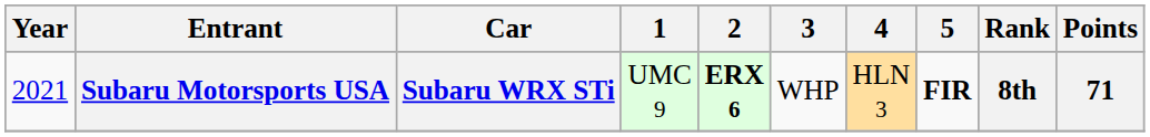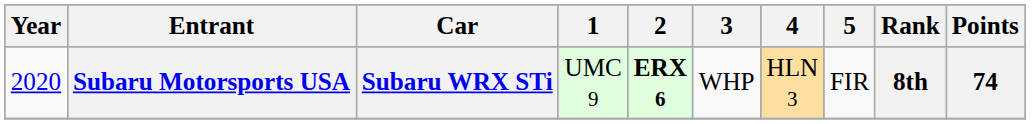 <table class="wikitable" style="text-align: center; font-size: 90%;">
 <tr>
 <th>Year</th>
 <th>Entrant</th>
 <th>Car</th>
 <th>1</th>
 <th>2</th>
 <th>3</th>
 <th>4</th>
 <th>5</th>
 <th>Rank</th>
 <th>Points</th>
 </tr>
 <tr>
-<td><a href='#'>2021</a></td>
+<td><a href='#'>2020</a></td>
 <th><a href='#'>Subaru Motorsports USA</a></th>
 <th><a href='#'>Subaru WRX STi</a></th>
 <td style="background:#DFFFDF;">UMC<br><small>9</small></td>
 <td style="background:#DFFFDF;"><strong>ERX<br><small>6</small></strong></td>
 <td>WHP<br><small></small></td>
 <td style="background:#FFDF9F;">HLN<br><small>3</small></td>
-<td><strong>FIR<br><small></small></strong></td>
+<td>FIR<br><small></small></td>
 <th>8th</th>
-<th>71</th>
+<th>74</th>
 </tr>
 <tr>
 </tr>
 </table>
